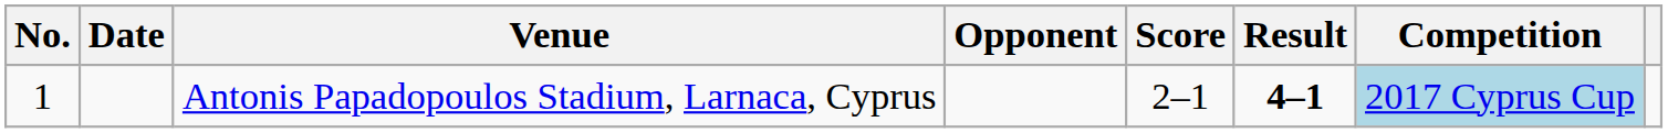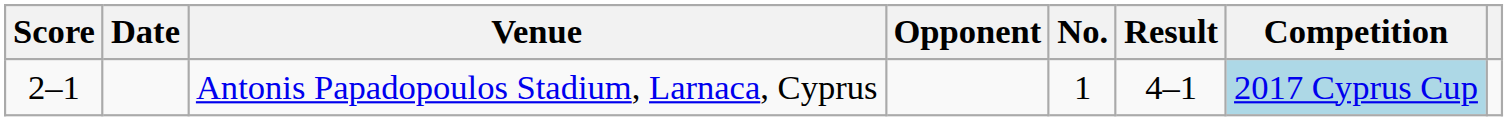 <table class="wikitable sortable">
 <tr>
-<th scope="col">No.</th>
+<th scope="col">Score</th>
 <th scope="col">Date</th>
 <th scope="col">Venue</th>
 <th scope="col">Opponent</th>
-<th scope="col">Score</th>
+<th scope="col">No.</th>
 <th scope="col">Result</th>
 <th scope="col">Competition</th>
 <th scope="col" class="unsortable"></th>
 </tr>
 <tr>
-<td style="text-align:center">1</td>
+<td style="text-align:center">2–1</td>
 <td></td>
 <td><a href='#'>Antonis Papadopoulos Stadium</a>, <a href='#'>Larnaca</a>, Cyprus</td>
 <td></td>
-<td style="text-align:center">2–1</td>
-<td style="text-align:center"><strong>4–1</strong></td>
+<td style="text-align:center">1</td>
+<td style="text-align:center">4–1</td>
 <td style="background: lightblue;"><a href='#'>2017 Cyprus Cup</a></td>
 <td></td>
 </tr>
 </table>
